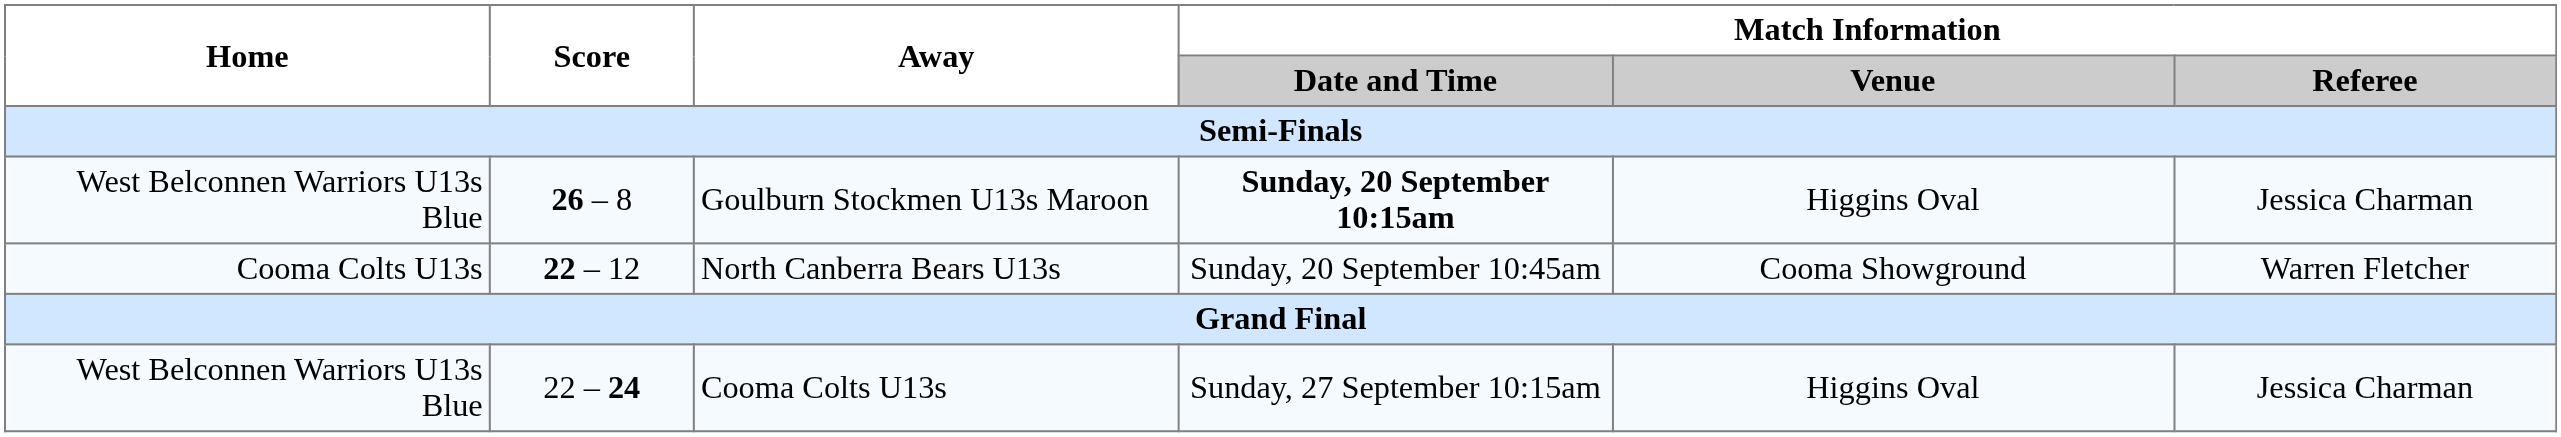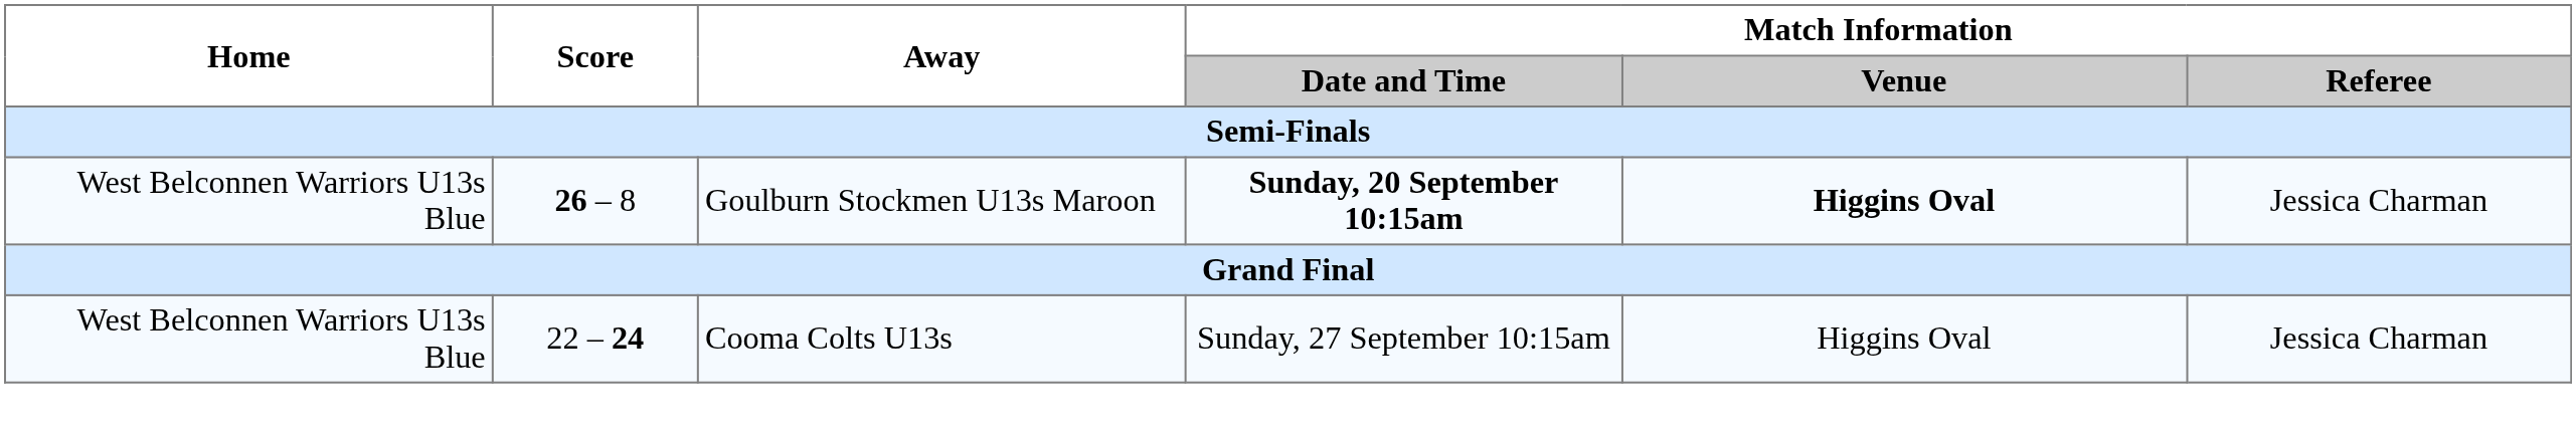 <table width="100%" cellspacing="0" cellpadding="3" border="1" style="border-collapse:collapse;  text-align:center;">
 <tr>
 <th rowspan="2" width="19%">Home</th>
 <th rowspan="2" width="8%">Score</th>
 <th rowspan="2" width="19%">Away</th>
 <th colspan="3">Match Information</th>
 </tr>
 <tr bgcolor="#CCCCCC">
 <th width="17%">Date and Time</th>
 <th width="22%">Venue</th>
 <th width="50%">Referee</th>
 </tr>
 <tr style="background:#d0e7ff;">
 <td colspan="6"><strong>Semi-Finals</strong></td>
 </tr>
 <tr style="text-align:center; background:#f5faff;">
 <td align="right">West Belconnen Warriors U13s Blue </td>
 <td><strong>26</strong> – 8</td>
 <td align="left"> Goulburn Stockmen U13s Maroon</td>
 <td><strong>Sunday, 20 September 10:15am</strong></td>
-<td>Higgins Oval</td>
+<td><strong>Higgins Oval</strong></td>
 <td>Jessica Charman</td>
-</tr>
-<tr style="text-align:center; background:#f5faff;">
-<td align="right">Cooma Colts U13s </td>
-<td><strong>22</strong> – 12</td>
-<td align="left"> North Canberra Bears U13s</td>
-<td>Sunday, 20 September 10:45am</td>
-<td>Cooma Showground</td>
-<td>Warren Fletcher</td>
 </tr>
 <tr style="background:#d0e7ff;">
 <td colspan="6"><strong>Grand Final</strong></td>
 </tr>
 <tr style="text-align:center; background:#f5faff;">
 <td align="right">West Belconnen Warriors U13s Blue </td>
 <td>22 – <strong>24</strong></td>
 <td align="left"> Cooma Colts U13s</td>
 <td>Sunday, 27 September 10:15am</td>
 <td>Higgins Oval</td>
 <td>Jessica Charman</td>
 </tr>
 </table>
